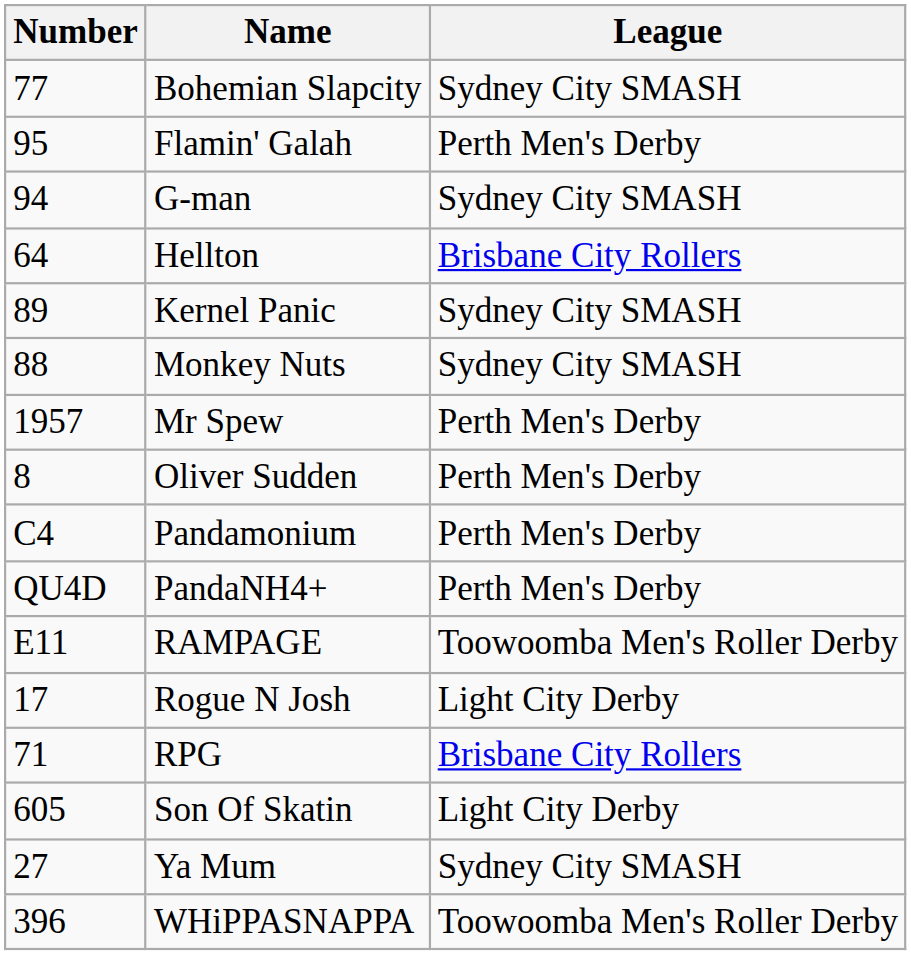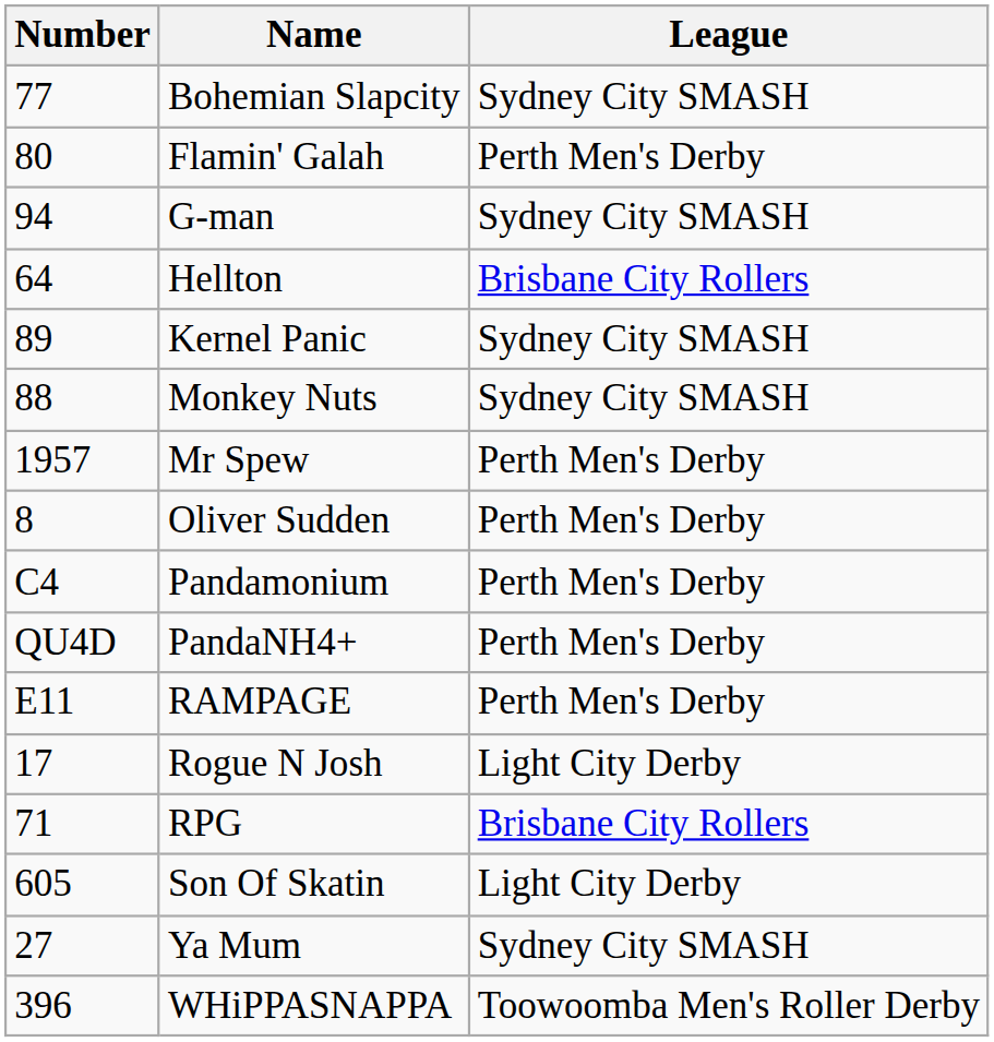 <table class="wikitable sortable">
 <tr>
 <th>Number</th>
 <th>Name</th>
 <th>League</th>
 </tr>
 <tr>
 <td>77</td>
 <td>Bohemian Slapcity</td>
 <td>Sydney City SMASH</td>
 </tr>
 <tr>
-<td>95</td>
+<td>80</td>
 <td>Flamin' Galah</td>
 <td>Perth Men's Derby</td>
 </tr>
 <tr>
 <td>94</td>
 <td>G-man</td>
 <td>Sydney City SMASH</td>
 </tr>
 <tr>
 <td>64</td>
 <td>Hellton</td>
 <td><a href='#'>Brisbane City Rollers</a></td>
 </tr>
 <tr>
 <td>89</td>
 <td>Kernel Panic</td>
 <td>Sydney City SMASH</td>
 </tr>
 <tr>
 <td>88</td>
 <td>Monkey Nuts</td>
 <td>Sydney City SMASH</td>
 </tr>
 <tr>
 <td>1957</td>
 <td>Mr Spew</td>
 <td>Perth Men's Derby</td>
 </tr>
 <tr>
 <td>8</td>
 <td>Oliver Sudden</td>
 <td>Perth Men's Derby</td>
 </tr>
 <tr>
 <td>C4</td>
 <td>Pandamonium</td>
 <td>Perth Men's Derby</td>
 </tr>
 <tr>
 <td>QU4D</td>
 <td>PandaNH4+</td>
 <td>Perth Men's Derby</td>
 </tr>
 <tr>
 <td>E11</td>
 <td>RAMPAGE</td>
-<td>Toowoomba Men's Roller Derby</td>
+<td>Perth Men's Derby</td>
 </tr>
 <tr>
 <td>17</td>
 <td>Rogue N Josh</td>
 <td>Light City Derby</td>
 </tr>
 <tr>
 <td>71</td>
 <td>RPG</td>
 <td><a href='#'>Brisbane City Rollers</a></td>
 </tr>
 <tr>
 <td>605</td>
 <td>Son Of Skatin</td>
 <td>Light City Derby</td>
 </tr>
 <tr>
 <td>27</td>
 <td>Ya Mum</td>
 <td>Sydney City SMASH</td>
 </tr>
 <tr>
 <td>396</td>
 <td>WHiPPASNAPPA</td>
 <td>Toowoomba Men's Roller Derby</td>
 </tr>
 </table>
